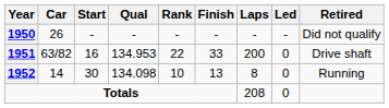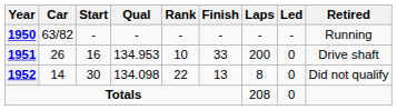 <table class="wikitable" style="text-align:center">
 <tr>
 <th>Year</th>
 <th>Car</th>
 <th>Start</th>
 <th>Qual</th>
 <th>Rank</th>
 <th>Finish</th>
 <th>Laps</th>
 <th>Led</th>
 <th>Retired</th>
 </tr>
 <tr>
 <th><a href='#'>1950</a></th>
-<td>26</td>
+<td>63/82</td>
 <td>-</td>
 <td>-</td>
 <td>-</td>
 <td>-</td>
 <td>-</td>
 <td>-</td>
-<td>Did not qualify</td>
+<td>Running</td>
 </tr>
 <tr>
 <th><a href='#'>1951</a></th>
-<td>63/82</td>
+<td>26</td>
 <td>16</td>
 <td>134.953</td>
-<td>22</td>
+<td>10</td>
 <td>33</td>
 <td>200</td>
 <td>0</td>
 <td>Drive shaft</td>
 </tr>
 <tr>
 <th><a href='#'>1952</a></th>
 <td>14</td>
 <td>30</td>
 <td>134.098</td>
-<td>10</td>
+<td>22</td>
 <td>13</td>
 <td>8</td>
 <td>0</td>
-<td>Running</td>
+<td>Did not qualify</td>
 </tr>
 <tr>
 <td colspan=6><strong>Totals</strong></td>
 <td>208</td>
 <td>0</td>
 <td></td>
 </tr>
 </table>
